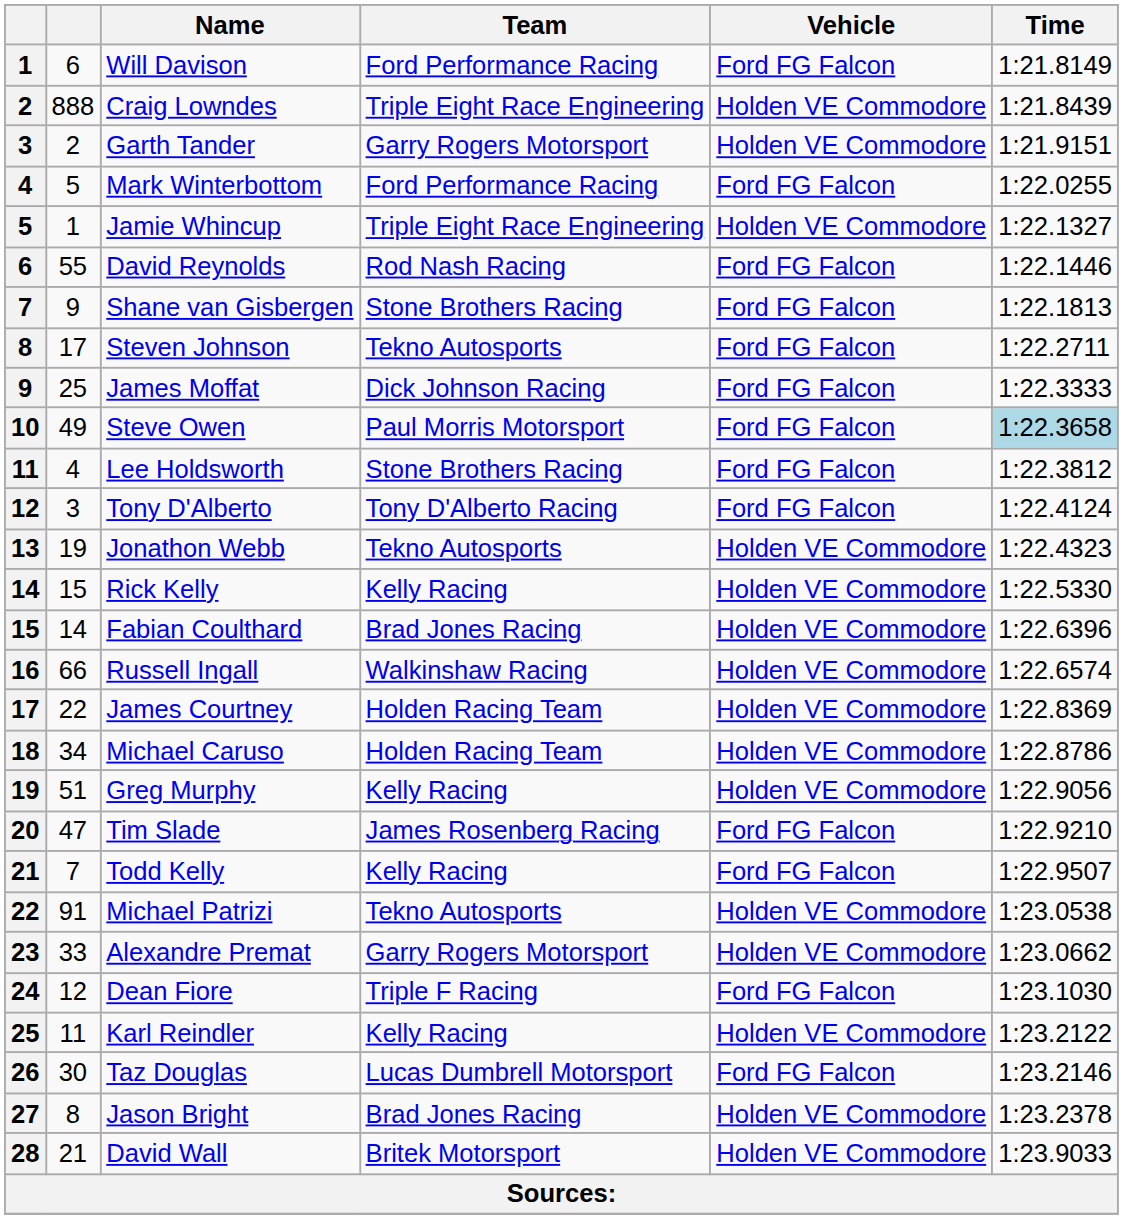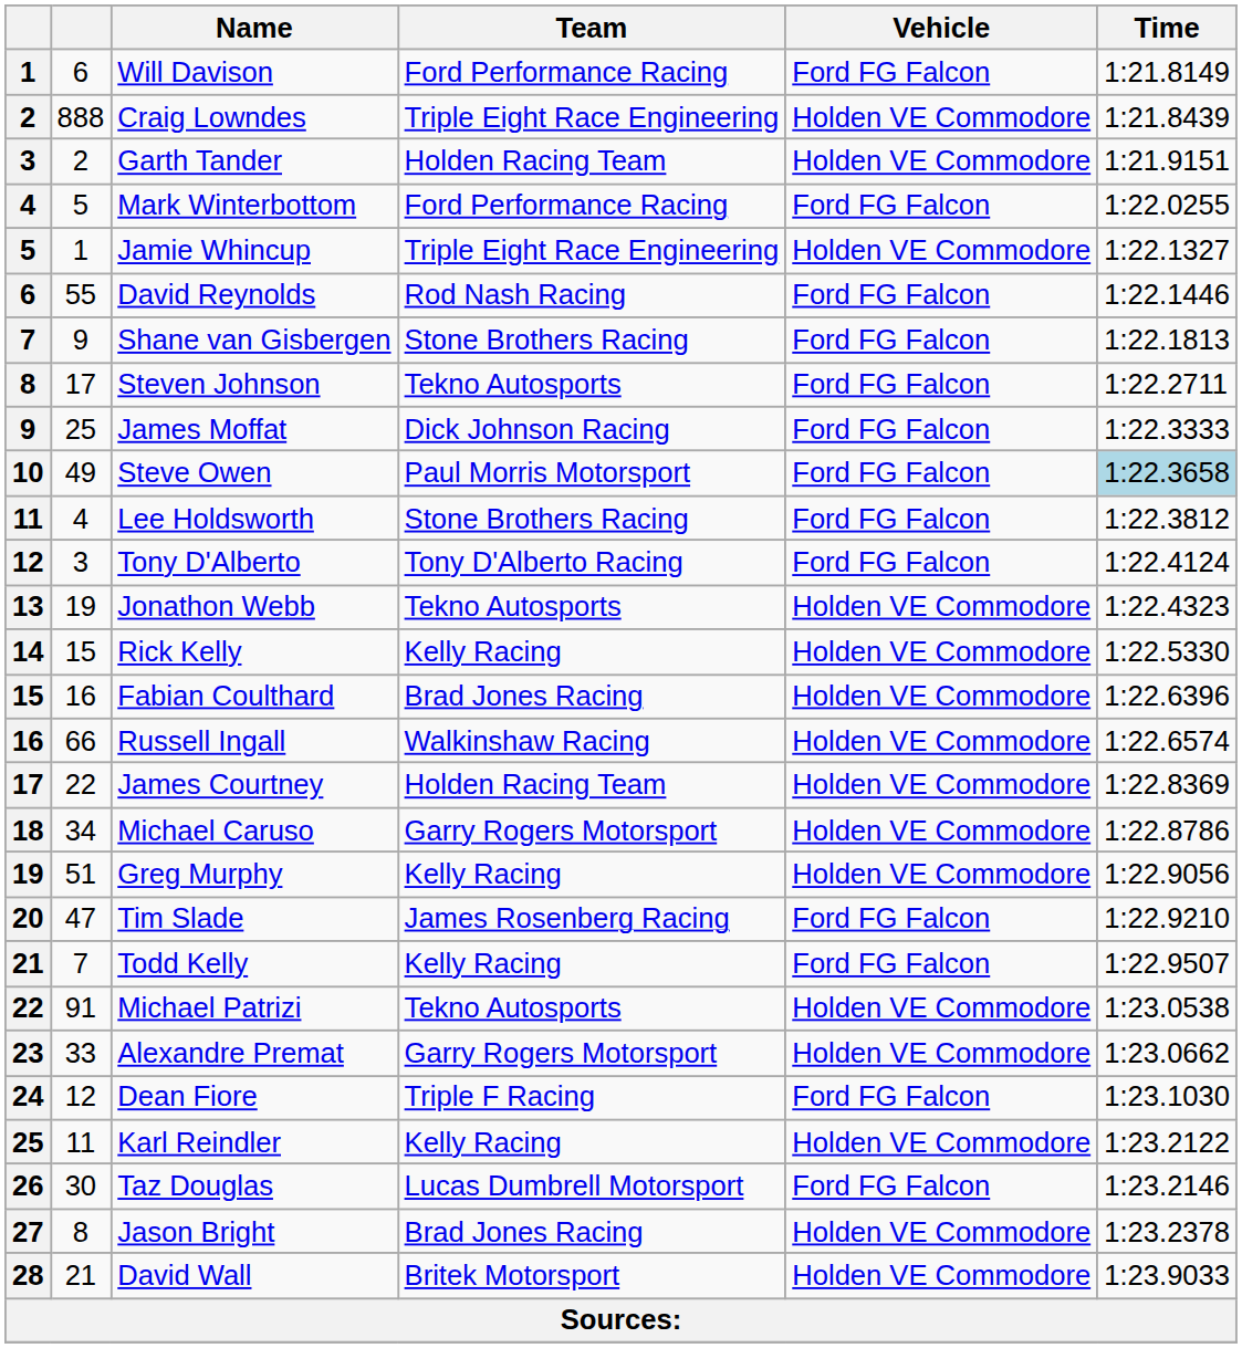 <table class="wikitable" style="font-size: 85%;">
 <tr>
 <th></th>
 <th></th>
 <th>Name</th>
 <th>Team</th>
 <th>Vehicle</th>
 <th>Time</th>
 </tr>
 <tr>
 <th>1</th>
 <td align="center">6</td>
 <td> <a href='#'>Will Davison</a></td>
 <td><a href='#'>Ford Performance Racing</a></td>
 <td><a href='#'>Ford FG Falcon</a></td>
 <td>1:21.8149</td>
 </tr>
 <tr>
 <th>2</th>
 <td align="center">888</td>
 <td> <a href='#'>Craig Lowndes</a></td>
 <td><a href='#'>Triple Eight Race Engineering</a></td>
 <td><a href='#'>Holden VE Commodore</a></td>
 <td>1:21.8439</td>
 </tr>
 <tr>
 <th>3</th>
 <td align="center">2</td>
 <td> <a href='#'>Garth Tander</a></td>
-<td><a href='#'>Garry Rogers Motorsport</a></td>
+<td><a href='#'>Holden Racing Team</a></td>
 <td><a href='#'>Holden VE Commodore</a></td>
 <td>1:21.9151</td>
 </tr>
 <tr>
 <th>4</th>
 <td align="center">5</td>
 <td> <a href='#'>Mark Winterbottom</a></td>
 <td><a href='#'>Ford Performance Racing</a></td>
 <td><a href='#'>Ford FG Falcon</a></td>
 <td>1:22.0255</td>
 </tr>
 <tr>
 <th>5</th>
 <td align="center">1</td>
 <td> <a href='#'>Jamie Whincup</a></td>
 <td><a href='#'>Triple Eight Race Engineering</a></td>
 <td><a href='#'>Holden VE Commodore</a></td>
 <td>1:22.1327</td>
 </tr>
 <tr>
 <th>6</th>
 <td align="center">55</td>
 <td> <a href='#'>David Reynolds</a></td>
 <td><a href='#'>Rod Nash Racing</a></td>
 <td><a href='#'>Ford FG Falcon</a></td>
 <td>1:22.1446</td>
 </tr>
 <tr>
 <th>7</th>
 <td align="center">9</td>
 <td> <a href='#'>Shane van Gisbergen</a></td>
 <td><a href='#'>Stone Brothers Racing</a></td>
 <td><a href='#'>Ford FG Falcon</a></td>
 <td>1:22.1813</td>
 </tr>
 <tr>
 <th>8</th>
 <td align="center">17</td>
 <td> <a href='#'>Steven Johnson</a></td>
 <td><a href='#'>Tekno Autosports</a></td>
 <td><a href='#'>Ford FG Falcon</a></td>
 <td>1:22.2711</td>
 </tr>
 <tr>
 <th>9</th>
 <td align="center">25</td>
 <td> <a href='#'>James Moffat</a></td>
 <td><a href='#'>Dick Johnson Racing</a></td>
 <td><a href='#'>Ford FG Falcon</a></td>
 <td>1:22.3333</td>
 </tr>
 <tr>
 <th>10</th>
 <td align="center">49</td>
 <td> <a href='#'>Steve Owen</a></td>
 <td><a href='#'>Paul Morris Motorsport</a></td>
 <td><a href='#'>Ford FG Falcon</a></td>
 <td style="background: lightblue;">1:22.3658</td>
 </tr>
 <tr>
 <th>11</th>
 <td align="center">4</td>
 <td> <a href='#'>Lee Holdsworth</a></td>
 <td><a href='#'>Stone Brothers Racing</a></td>
 <td><a href='#'>Ford FG Falcon</a></td>
 <td>1:22.3812</td>
 </tr>
 <tr>
 <th>12</th>
 <td align="center">3</td>
 <td> <a href='#'>Tony D'Alberto</a></td>
 <td><a href='#'>Tony D'Alberto Racing</a></td>
 <td><a href='#'>Ford FG Falcon</a></td>
 <td>1:22.4124</td>
 </tr>
 <tr>
 <th>13</th>
 <td align="center">19</td>
 <td> <a href='#'>Jonathon Webb</a></td>
 <td><a href='#'>Tekno Autosports</a></td>
 <td><a href='#'>Holden VE Commodore</a></td>
 <td>1:22.4323</td>
 </tr>
 <tr>
 <th>14</th>
 <td align="center">15</td>
 <td> <a href='#'>Rick Kelly</a></td>
 <td><a href='#'>Kelly Racing</a></td>
 <td><a href='#'>Holden VE Commodore</a></td>
 <td>1:22.5330</td>
 </tr>
 <tr>
 <th>15</th>
-<td align="center">14</td>
+<td align="center">16</td>
 <td> <a href='#'>Fabian Coulthard</a></td>
 <td><a href='#'>Brad Jones Racing</a></td>
 <td><a href='#'>Holden VE Commodore</a></td>
 <td>1:22.6396</td>
 </tr>
 <tr>
 <th>16</th>
 <td align="center">66</td>
 <td> <a href='#'>Russell Ingall</a></td>
 <td><a href='#'>Walkinshaw Racing</a></td>
 <td><a href='#'>Holden VE Commodore</a></td>
 <td>1:22.6574</td>
 </tr>
 <tr>
 <th>17</th>
 <td align="center">22</td>
 <td> <a href='#'>James Courtney</a></td>
 <td><a href='#'>Holden Racing Team</a></td>
 <td><a href='#'>Holden VE Commodore</a></td>
 <td>1:22.8369</td>
 </tr>
 <tr>
 <th>18</th>
 <td align="center">34</td>
 <td> <a href='#'>Michael Caruso</a></td>
-<td><a href='#'>Holden Racing Team</a></td>
+<td><a href='#'>Garry Rogers Motorsport</a></td>
 <td><a href='#'>Holden VE Commodore</a></td>
 <td>1:22.8786</td>
 </tr>
 <tr>
 <th>19</th>
 <td align="center">51</td>
 <td> <a href='#'>Greg Murphy</a></td>
 <td><a href='#'>Kelly Racing</a></td>
 <td><a href='#'>Holden VE Commodore</a></td>
 <td>1:22.9056</td>
 </tr>
 <tr>
 <th>20</th>
 <td align="center">47</td>
 <td> <a href='#'>Tim Slade</a></td>
 <td><a href='#'>James Rosenberg Racing</a></td>
 <td><a href='#'>Ford FG Falcon</a></td>
 <td>1:22.9210</td>
 </tr>
 <tr>
 <th>21</th>
 <td align="center">7</td>
 <td> <a href='#'>Todd Kelly</a></td>
 <td><a href='#'>Kelly Racing</a></td>
 <td><a href='#'>Ford FG Falcon</a></td>
 <td>1:22.9507</td>
 </tr>
 <tr>
 <th>22</th>
 <td align="center">91</td>
 <td> <a href='#'>Michael Patrizi</a></td>
 <td><a href='#'>Tekno Autosports</a></td>
 <td><a href='#'>Holden VE Commodore</a></td>
 <td>1:23.0538</td>
 </tr>
 <tr>
 <th>23</th>
 <td align="center">33</td>
 <td> <a href='#'>Alexandre Premat</a></td>
 <td><a href='#'>Garry Rogers Motorsport</a></td>
 <td><a href='#'>Holden VE Commodore</a></td>
 <td>1:23.0662</td>
 </tr>
 <tr>
 <th>24</th>
 <td align="center">12</td>
 <td> <a href='#'>Dean Fiore</a></td>
 <td><a href='#'>Triple F Racing</a></td>
 <td><a href='#'>Ford FG Falcon</a></td>
 <td>1:23.1030</td>
 </tr>
 <tr>
 <th>25</th>
 <td align="center">11</td>
 <td> <a href='#'>Karl Reindler</a></td>
 <td><a href='#'>Kelly Racing</a></td>
 <td><a href='#'>Holden VE Commodore</a></td>
 <td>1:23.2122</td>
 </tr>
 <tr>
 <th>26</th>
 <td align="center">30</td>
 <td> <a href='#'>Taz Douglas</a></td>
 <td><a href='#'>Lucas Dumbrell Motorsport</a></td>
 <td><a href='#'>Ford FG Falcon</a></td>
 <td>1:23.2146</td>
 </tr>
 <tr>
 <th>27</th>
 <td align="center">8</td>
 <td> <a href='#'>Jason Bright</a></td>
 <td><a href='#'>Brad Jones Racing</a></td>
 <td><a href='#'>Holden VE Commodore</a></td>
 <td>1:23.2378</td>
 </tr>
 <tr>
 <th>28</th>
 <td align="center">21</td>
 <td> <a href='#'>David Wall</a></td>
 <td><a href='#'>Britek Motorsport</a></td>
 <td><a href='#'>Holden VE Commodore</a></td>
 <td>1:23.9033</td>
 </tr>
 <tr>
 <th colspan="6">Sources:</th>
 </tr>
 <tr>
 </tr>
 </table>
